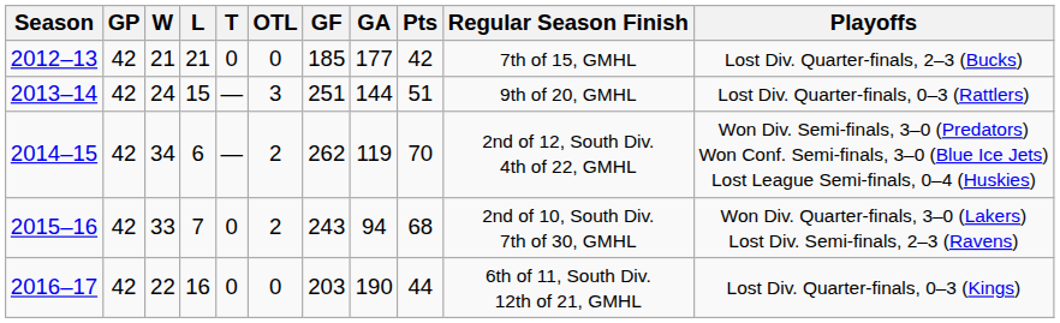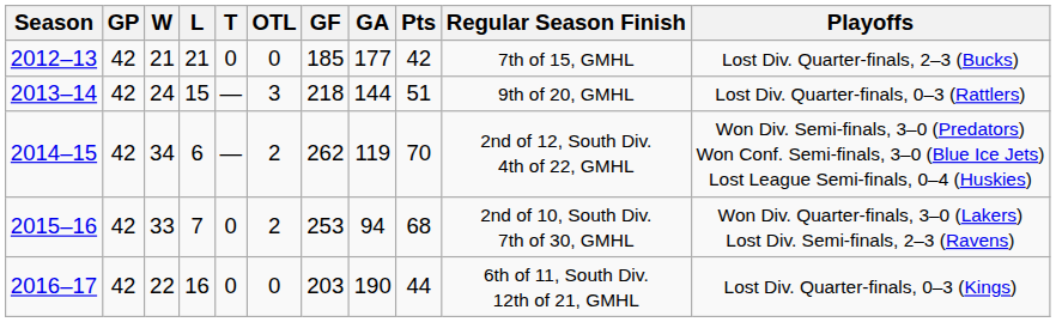 <table class="wikitable" style="text-align:center">
 <tr>
 <th>Season</th>
 <th>GP</th>
 <th>W</th>
 <th>L</th>
 <th>T</th>
 <th>OTL</th>
 <th>GF</th>
 <th>GA</th>
 <th>Pts</th>
 <th>Regular Season Finish</th>
 <th>Playoffs</th>
 </tr>
 <tr>
 <td><a href='#'>2012–13</a></td>
 <td>42</td>
 <td>21</td>
 <td>21</td>
 <td>0</td>
 <td>0</td>
 <td>185</td>
 <td>177</td>
 <td>42</td>
 <td><small>7th of 15, GMHL</small></td>
 <td><small>Lost Div. Quarter-finals, 2–3 (<a href='#'>Bucks</a>)</small></td>
 </tr>
 <tr>
 <td><a href='#'>2013–14</a></td>
 <td>42</td>
 <td>24</td>
 <td>15</td>
 <td>—</td>
 <td>3</td>
-<td>251</td>
+<td>218</td>
 <td>144</td>
 <td>51</td>
 <td><small>9th of 20, GMHL</small></td>
 <td><small>Lost Div. Quarter-finals, 0–3 (<a href='#'>Rattlers</a>)</small></td>
 </tr>
 <tr>
 <td><a href='#'>2014–15</a></td>
 <td>42</td>
 <td>34</td>
 <td>6</td>
 <td>—</td>
 <td>2</td>
 <td>262</td>
 <td>119</td>
 <td>70</td>
 <td><small>2nd of 12, South Div.<br>4th of 22, GMHL</small></td>
 <td><small>Won Div. Semi-finals, 3–0 (<a href='#'>Predators</a>)<br>Won Conf. Semi-finals, 3–0 (<a href='#'>Blue Ice Jets</a>)<br>Lost League Semi-finals, 0–4 (<a href='#'>Huskies</a>)</small></td>
 </tr>
 <tr>
 <td><a href='#'>2015–16</a></td>
 <td>42</td>
 <td>33</td>
 <td>7</td>
 <td>0</td>
 <td>2</td>
-<td>243</td>
+<td>253</td>
 <td>94</td>
 <td>68</td>
 <td><small>2nd of 10, South Div.<br>7th of 30, GMHL</small></td>
 <td><small>Won Div. Quarter-finals, 3–0 (<a href='#'>Lakers</a>)<br>Lost Div. Semi-finals, 2–3 (<a href='#'>Ravens</a>)</small></td>
 </tr>
 <tr>
 <td><a href='#'>2016–17</a></td>
 <td>42</td>
 <td>22</td>
 <td>16</td>
 <td>0</td>
 <td>0</td>
 <td>203</td>
 <td>190</td>
 <td>44</td>
 <td><small>6th of 11, South Div.<br>12th of 21, GMHL</small></td>
 <td><small>Lost Div. Quarter-finals, 0–3 (<a href='#'>Kings</a>)</small></td>
 </tr>
 </table>
